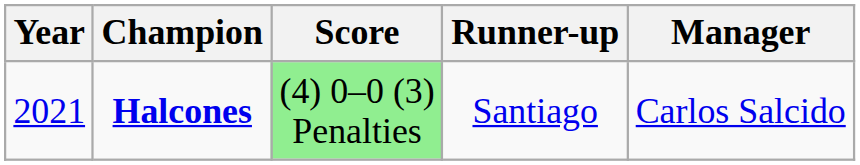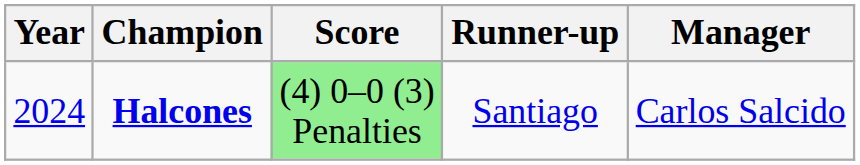 <table class="wikitable sortable" style="text-align:center">
 <tr>
 <th>Year</th>
 <th>Champion</th>
 <th>Score</th>
 <th>Runner-up</th>
 <th>Manager</th>
 </tr>
 <tr>
-<td><a href='#'>2021</a></td>
+<td><a href='#'>2024</a></td>
 <td><strong><a href='#'>Halcones</a></strong></td>
 <td style="background: lightgreen;">(4) 0–0 (3)<br>Penalties</td>
 <td><a href='#'>Santiago</a></td>
 <td align=left> <a href='#'>Carlos Salcido</a></td>
 </tr>
 </table>
